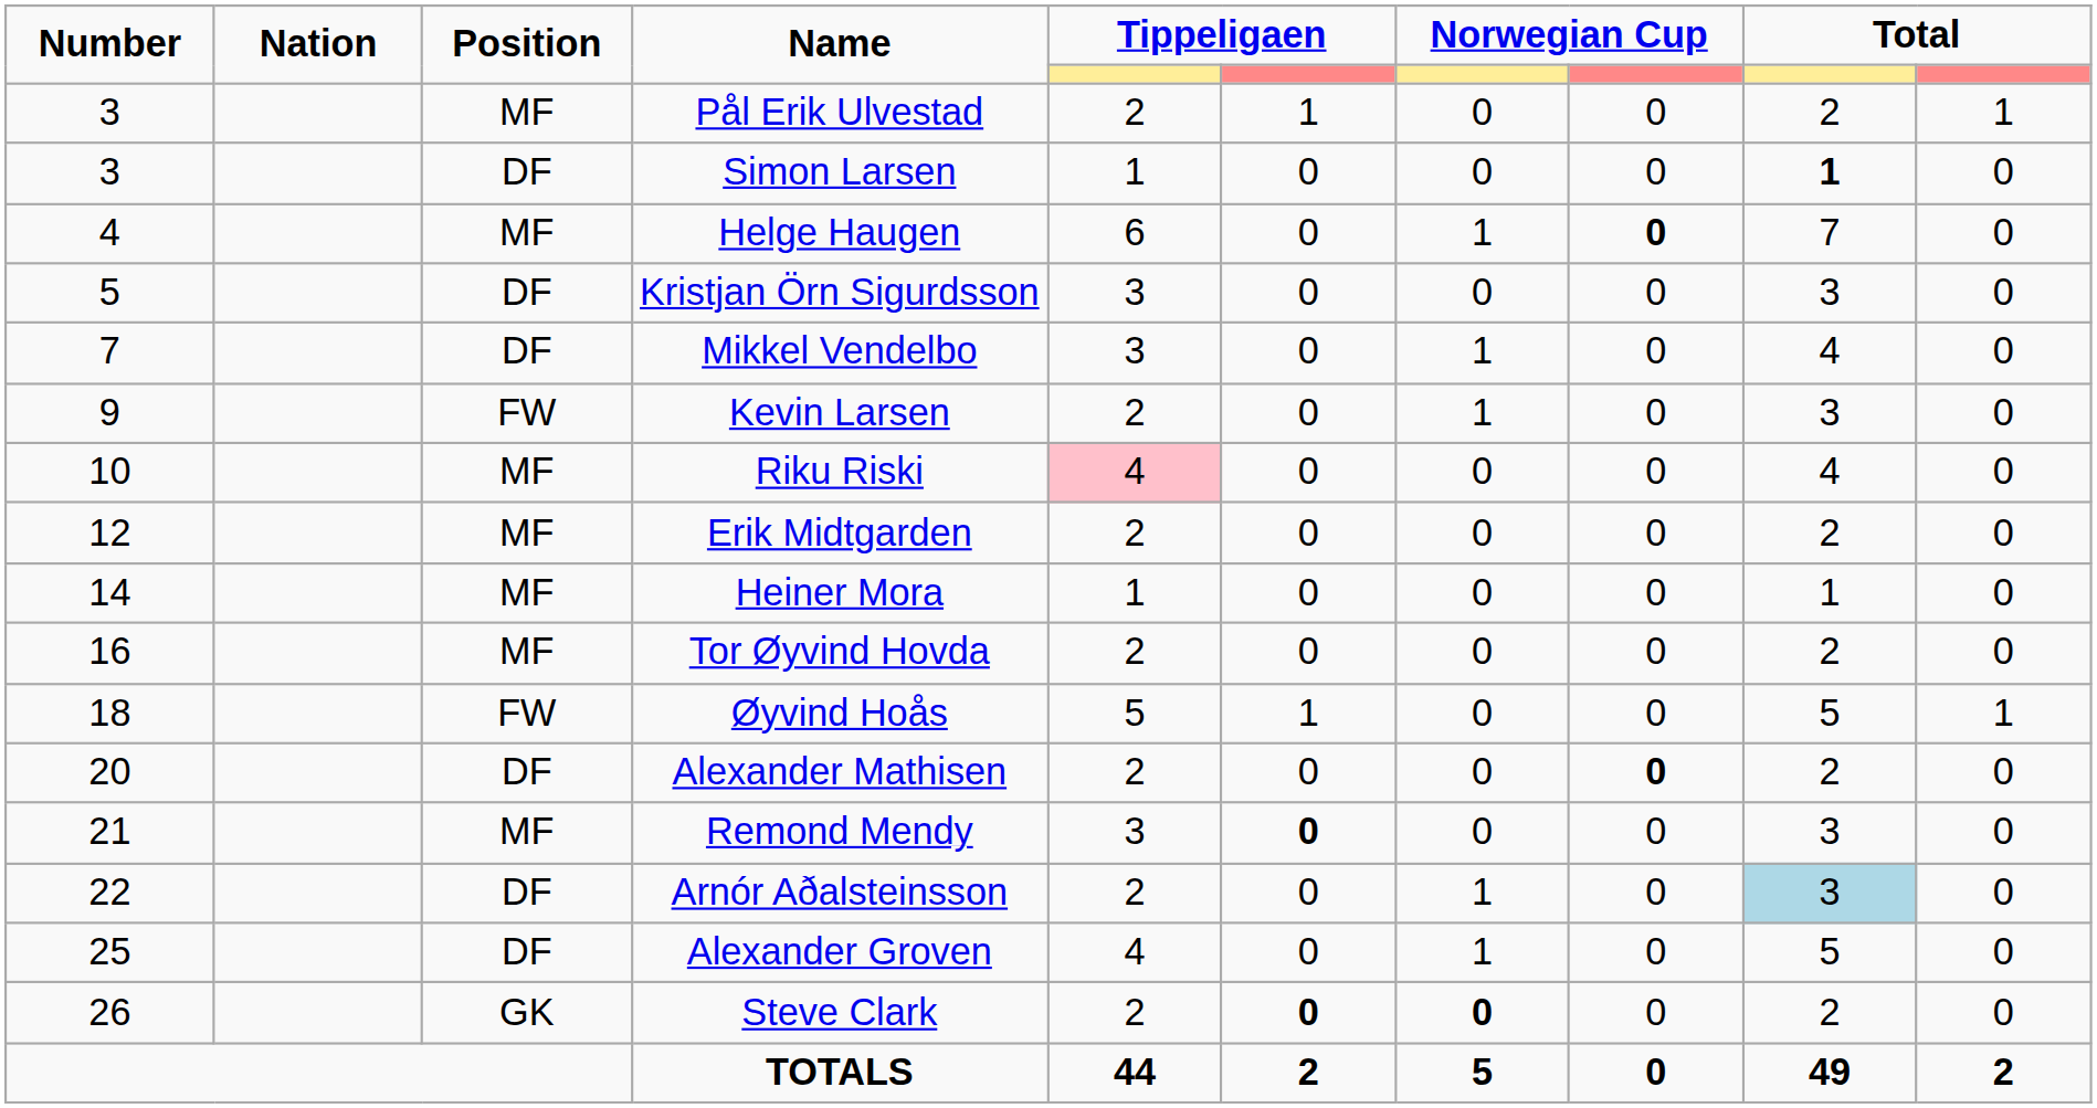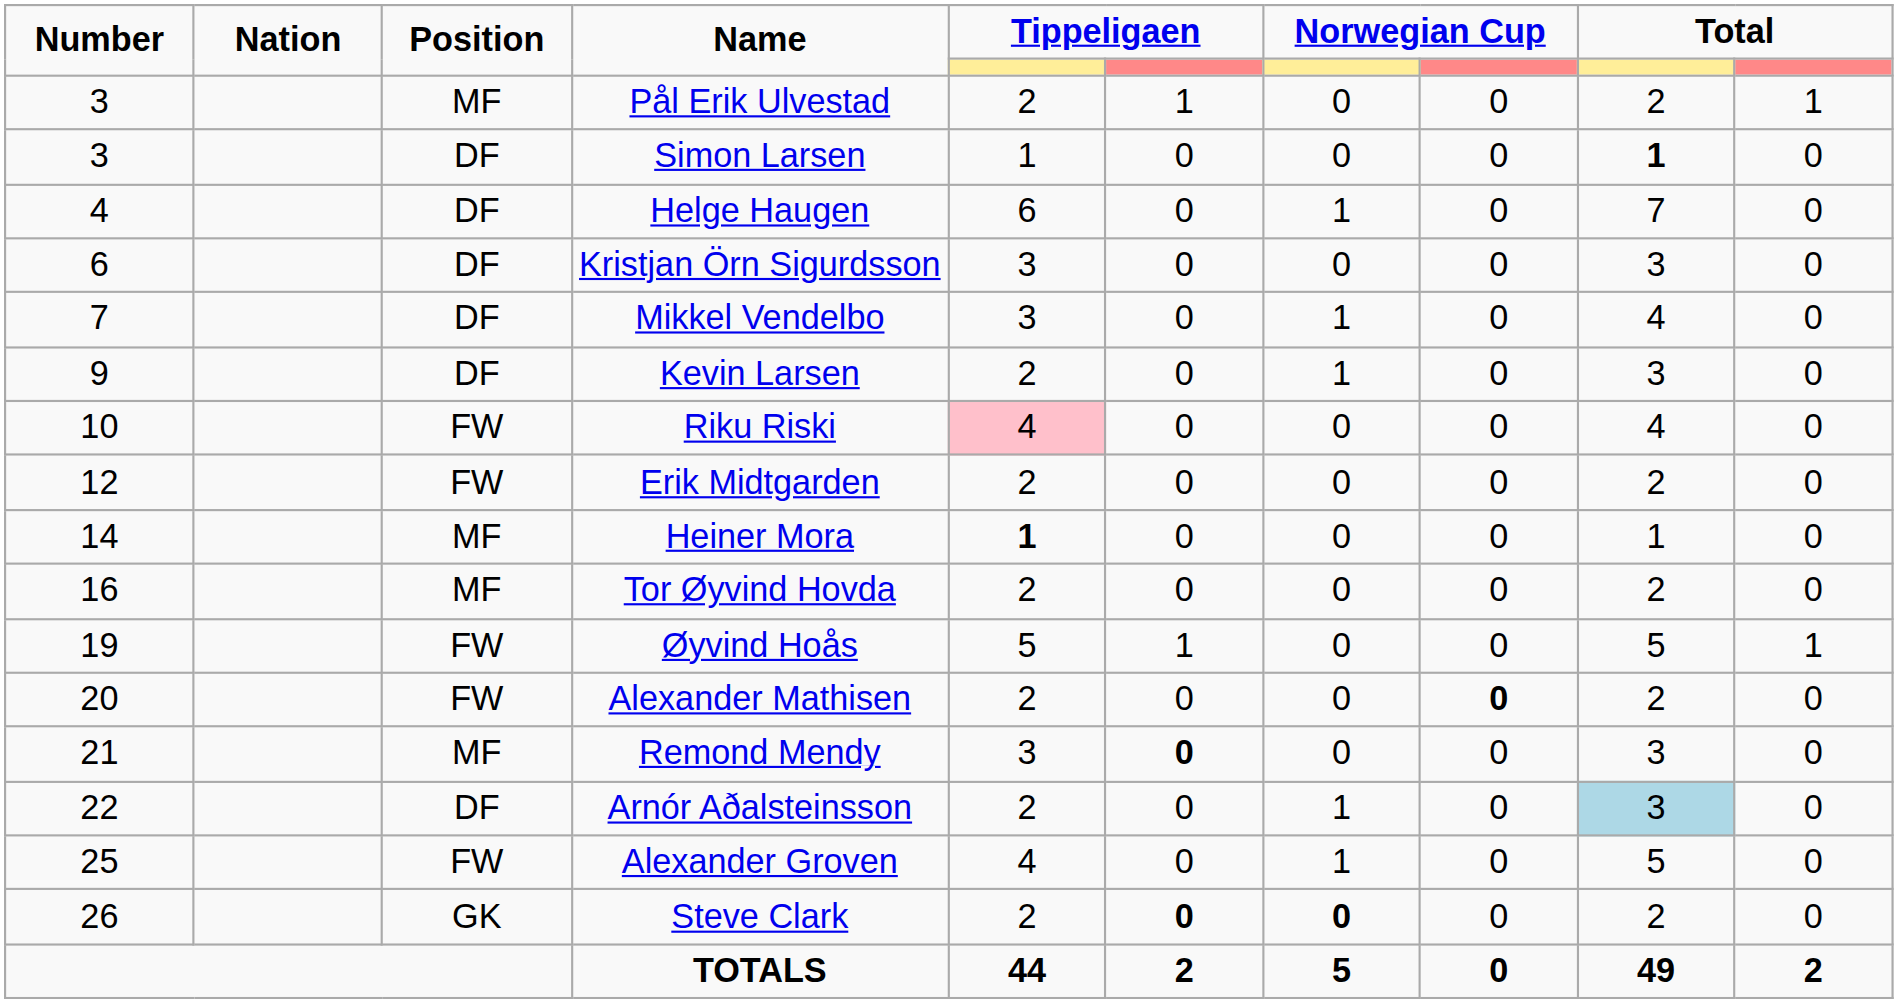 <table class="wikitable" style="font-size: 100%; text-align: center;">
 <tr>
 <td rowspan=2 width="10%" align=center><strong>Number</strong></td>
 <td rowspan=2 width="10%" align=center><strong>Nation</strong></td>
 <td rowspan=2 width="10%" align=center><strong>Position</strong></td>
 <td rowspan=2 width="20%" align=center><strong>Name</strong></td>
 <td colspan=2 align=center><strong><a href='#'>Tippeligaen</a></strong></td>
 <td colspan=2 align=center><strong><a href='#'>Norwegian Cup</a></strong></td>
 <td colspan=2 align=center><strong>Total</strong></td>
 </tr>
 <tr>
 <th width=60 style="background: #FFEE99"></th>
 <th width=60 style="background: #FF8888"></th>
 <th width=60 style="background: #FFEE99"></th>
 <th width=60 style="background: #FF8888"></th>
 <th width=60 style="background: #FFEE99"></th>
 <th width=60 style="background: #FF8888"></th>
 </tr>
 <tr>
 <td>3</td>
 <td></td>
 <td>MF</td>
 <td><a href='#'>Pål Erik Ulvestad</a></td>
 <td>2</td>
 <td>1</td>
 <td>0</td>
 <td>0</td>
 <td>2</td>
 <td>1</td>
 </tr>
 <tr>
 <td>3</td>
 <td></td>
 <td>DF</td>
 <td><a href='#'>Simon Larsen</a></td>
 <td>1</td>
 <td>0</td>
 <td>0</td>
 <td>0</td>
 <td><strong>1</strong></td>
 <td>0</td>
 </tr>
 <tr>
 <td>4</td>
 <td></td>
-<td>MF</td>
+<td>DF</td>
 <td><a href='#'>Helge Haugen</a></td>
 <td>6</td>
 <td>0</td>
 <td>1</td>
-<td><strong>0</strong></td>
+<td>0</td>
 <td>7</td>
 <td>0</td>
 </tr>
 <tr>
-<td>5</td>
+<td>6</td>
 <td></td>
 <td>DF</td>
 <td><a href='#'>Kristjan Örn Sigurdsson</a></td>
 <td>3</td>
 <td>0</td>
 <td>0</td>
 <td>0</td>
 <td>3</td>
 <td>0</td>
 </tr>
 <tr>
 <td>7</td>
 <td></td>
 <td>DF</td>
 <td><a href='#'>Mikkel Vendelbo</a></td>
 <td>3</td>
 <td>0</td>
 <td>1</td>
 <td>0</td>
 <td>4</td>
 <td>0</td>
 </tr>
 <tr>
 <td>9</td>
 <td></td>
-<td>FW</td>
+<td>DF</td>
 <td><a href='#'>Kevin Larsen</a></td>
 <td>2</td>
 <td>0</td>
 <td>1</td>
 <td>0</td>
 <td>3</td>
 <td>0</td>
 </tr>
 <tr>
 <td>10</td>
 <td></td>
-<td>MF</td>
+<td>FW</td>
 <td><a href='#'>Riku Riski</a></td>
 <td style="background: pink;">4</td>
 <td>0</td>
 <td>0</td>
 <td>0</td>
 <td>4</td>
 <td>0</td>
 </tr>
 <tr>
 <td>12</td>
 <td></td>
-<td>MF</td>
+<td>FW</td>
 <td><a href='#'>Erik Midtgarden</a></td>
 <td>2</td>
 <td>0</td>
 <td>0</td>
 <td>0</td>
 <td>2</td>
 <td>0</td>
 </tr>
 <tr>
 <td>14</td>
 <td></td>
 <td>MF</td>
 <td><a href='#'>Heiner Mora</a></td>
-<td>1</td>
+<td><strong>1</strong></td>
 <td>0</td>
 <td>0</td>
 <td>0</td>
 <td>1</td>
 <td>0</td>
 </tr>
 <tr>
 <td>16</td>
 <td></td>
 <td>MF</td>
 <td><a href='#'>Tor Øyvind Hovda</a></td>
 <td>2</td>
 <td>0</td>
 <td>0</td>
 <td>0</td>
 <td>2</td>
 <td>0</td>
 </tr>
 <tr>
-<td>18</td>
+<td>19</td>
 <td></td>
 <td>FW</td>
 <td><a href='#'>Øyvind Hoås</a></td>
 <td>5</td>
 <td>1</td>
 <td>0</td>
 <td>0</td>
 <td>5</td>
 <td>1</td>
 </tr>
 <tr>
 <td>20</td>
 <td></td>
-<td>DF</td>
+<td>FW</td>
 <td><a href='#'>Alexander Mathisen</a></td>
 <td>2</td>
 <td>0</td>
 <td>0</td>
 <td><strong>0</strong></td>
 <td>2</td>
 <td>0</td>
 </tr>
 <tr>
 <td>21</td>
 <td></td>
 <td>MF</td>
 <td><a href='#'>Remond Mendy</a></td>
 <td>3</td>
 <td><strong>0</strong></td>
 <td>0</td>
 <td>0</td>
 <td>3</td>
 <td>0</td>
 </tr>
 <tr>
 <td>22</td>
 <td></td>
 <td>DF</td>
 <td><a href='#'>Arnór Aðalsteinsson</a></td>
 <td>2</td>
 <td>0</td>
 <td>1</td>
 <td>0</td>
 <td style="background: lightblue;">3</td>
 <td>0</td>
 </tr>
 <tr>
 <td>25</td>
 <td></td>
-<td>DF</td>
+<td>FW</td>
 <td><a href='#'>Alexander Groven</a></td>
 <td>4</td>
 <td>0</td>
 <td>1</td>
 <td>0</td>
 <td>5</td>
 <td>0</td>
 </tr>
 <tr>
 <td>26</td>
 <td></td>
 <td>GK</td>
 <td><a href='#'>Steve Clark</a></td>
 <td>2</td>
 <td><strong>0</strong></td>
 <td><strong>0</strong></td>
 <td>0</td>
 <td>2</td>
 <td>0</td>
 </tr>
 <tr>
 <td colspan=3></td>
 <td><strong>TOTALS</strong></td>
 <td><strong>44</strong></td>
 <td><strong>2</strong></td>
 <td><strong>5</strong></td>
 <td><strong>0</strong></td>
 <td><strong>49</strong></td>
 <td><strong>2</strong></td>
 </tr>
 </table>
